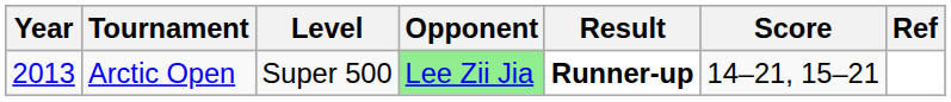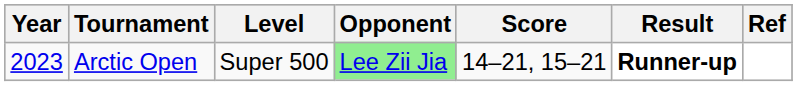 <table class="sortable wikitable" style="font-size: 90%;">
 <tr>
 <th>Year</th>
 <th>Tournament</th>
 <th>Level</th>
 <th>Opponent</th>
+<th>Score</th>
 <th>Result</th>
-<th>Score</th>
 <th>Ref</th>
 </tr>
 <tr>
-<td align="center"><a href='#'>2013</a></td>
+<td align="center"><a href='#'>2023</a></td>
 <td align="left"><a href='#'>Arctic Open</a></td>
 <td align="left">Super 500</td>
 <td align="left" style="background: lightgreen;"> <a href='#'>Lee Zii Jia</a></td>
+<td align="left">14–21, 15–21</td>
 <td style="text-align:left; background:white"> <strong>Runner-up</strong></td>
-<td align="left">14–21, 15–21</td>
 <td style="text-align:center; background:white"></td>
 </tr>
 </table>
